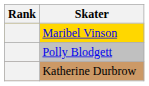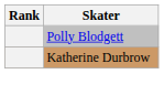 <table class="wikitable unsortable" style="text-align:left; width:30%">
 <tr>
 <th scope="col">Rank</th>
 <th scope="col">Skater</th>
-</tr>
-<tr bgcolor="gold">
-<th scope="row"></th>
-<td><a href='#'>Maribel Vinson</a></td>
 </tr>
 <tr bgcolor="silver">
 <th scope="row"></th>
 <td><a href='#'>Polly Blodgett</a></td>
 </tr>
 <tr bgcolor="cc9966">
 <th scope="row"></th>
 <td>Katherine Durbrow</td>
 </tr>
 </table>
